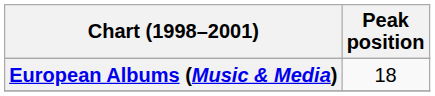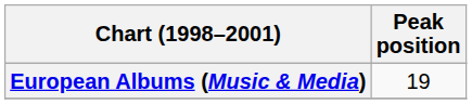 <table class="wikitable sortable plainrowheaders" style="text-align:center">
 <tr>
 <th scope="col">Chart (1998–2001)</th>
 <th scope="col">Peak<br>position</th>
 </tr>
 <tr>
 </tr>
 <tr>
 </tr>
 <tr>
 </tr>
 <tr>
 </tr>
 <tr>
 <th scope="row"><a href='#'>European Albums</a> (<em><a href='#'>Music & Media</a></em>)</th>
-<td>18</td>
+<td>19</td>
 </tr>
 <tr>
 </tr>
 <tr>
 </tr>
 <tr>
 </tr>
 <tr>
 </tr>
 <tr>
 </tr>
 <tr>
 </tr>
 <tr>
 </tr>
 <tr>
 </tr>
 <tr>
 </tr>
 <tr>
 </tr>
 </table>
